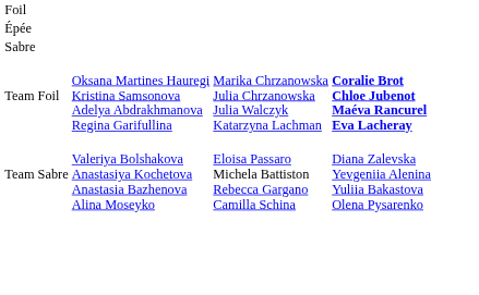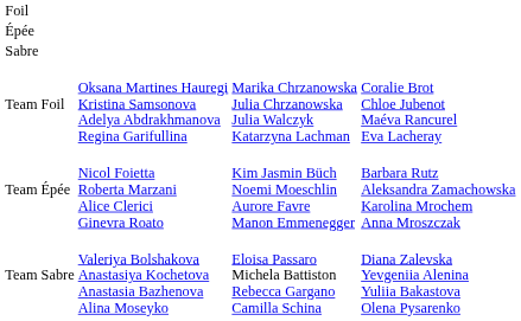 <table>
 <tr>
 <td rowspan=2>Foil</td>
 <td rowspan=2></td>
 <td rowspan=2></td>
 <td></td>
 </tr>
 <tr>
 <td></td>
 </tr>
 <tr>
 <td rowspan=2>Épée</td>
 <td rowspan=2></td>
 <td rowspan=2></td>
 <td></td>
 </tr>
 <tr>
 <td></td>
 </tr>
 <tr>
 <td rowspan=2>Sabre</td>
 <td rowspan=2></td>
 <td rowspan=2></td>
 <td></td>
 </tr>
 <tr>
 <td></td>
 </tr>
 <tr>
 <td>Team Foil</td>
 <td><br><a href='#'>Oksana Martines Hauregi</a><br><a href='#'>Kristina Samsonova</a><br><a href='#'>Adelya Abdrakhmanova</a><br><a href='#'>Regina Garifullina</a></td>
 <td><br><a href='#'>Marika Chrzanowska</a><br><a href='#'>Julia Chrzanowska</a><br><a href='#'>Julia Walczyk</a><br><a href='#'>Katarzyna Lachman</a></td>
-<td><strong><br><a href='#'>Coralie Brot</a><br><a href='#'>Chloe Jubenot</a><br><a href='#'>Maéva Rancurel</a><br><a href='#'>Eva Lacheray</a></strong></td>
+<td><br><a href='#'>Coralie Brot</a><br><a href='#'>Chloe Jubenot</a><br><a href='#'>Maéva Rancurel</a><br><a href='#'>Eva Lacheray</a></td>
+</tr>
+<tr>
+<td>Team Épée</td>
+<td><br><a href='#'>Nicol Foietta</a><br><a href='#'>Roberta Marzani</a><br><a href='#'>Alice Clerici</a><br><a href='#'>Ginevra Roato</a></td>
+<td><br><a href='#'>Kim Jasmin Büch</a><br><a href='#'>Noemi Moeschlin</a><br><a href='#'>Aurore Favre</a><br><a href='#'>Manon Emmenegger</a></td>
+<td><br><a href='#'>Barbara Rutz</a><br><a href='#'>Aleksandra Zamachowska</a><br><a href='#'>Karolina Mrochem</a><br><a href='#'>Anna Mroszczak</a></td>
 </tr>
 <tr>
 <td>Team Sabre</td>
 <td><br><a href='#'>Valeriya Bolshakova</a><br><a href='#'>Anastasiya Kochetova</a><br><a href='#'>Anastasia Bazhenova</a><br><a href='#'>Alina Moseyko</a></td>
 <td><br><a href='#'>Eloisa Passaro</a><br>Michela Battiston<br><a href='#'>Rebecca Gargano</a><br><a href='#'>Camilla Schina</a></td>
 <td><br><a href='#'>Diana Zalevska</a><br><a href='#'>Yevgeniia Alenina</a><br><a href='#'>Yuliia Bakastova</a><br><a href='#'>Olena Pysarenko</a></td>
 </tr>
 </table>
